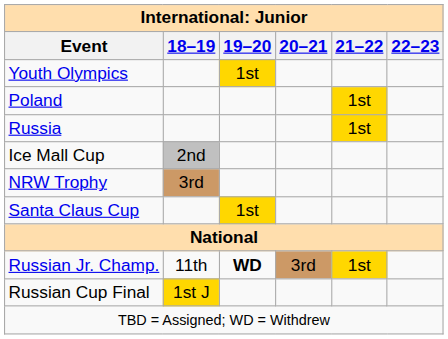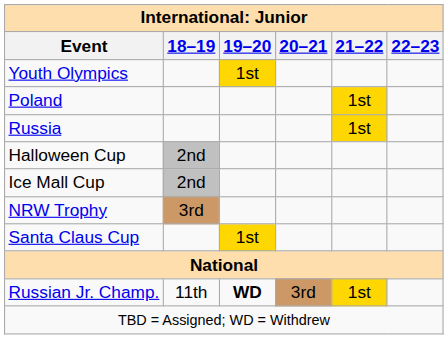 <table class="wikitable" style="text-align:center">
 <tr>
 <th colspan="6" style="background-color: #ffdead; " align="center">International: Junior</th>
 </tr>
 <tr>
 <th>Event</th>
 <th><a href='#'>18–19</a></th>
 <th><a href='#'>19–20</a></th>
 <th><a href='#'>20–21</a></th>
 <th><a href='#'>21–22</a></th>
 <th><a href='#'>22–23</a></th>
 </tr>
 <tr>
 <td align=left><a href='#'>Youth Olympics</a></td>
 <td></td>
 <td bgcolor=gold>1st</td>
 <td></td>
 <td></td>
 <td></td>
 </tr>
 <tr>
 <td align=left> <a href='#'>Poland</a></td>
 <td></td>
 <td></td>
 <td></td>
 <td bgcolor=gold>1st</td>
 <td></td>
 </tr>
 <tr>
 <td align=left> <a href='#'>Russia</a></td>
 <td></td>
 <td></td>
 <td></td>
 <td bgcolor=gold>1st</td>
+<td></td>
+</tr>
+<tr>
+<td align=left>Halloween Cup</td>
+<td bgcolor=silver>2nd</td>
+<td></td>
+<td></td>
+<td></td>
 <td></td>
 </tr>
 <tr>
 <td align=left>Ice Mall Cup</td>
 <td bgcolor="silver">2nd</td>
 <td></td>
 <td></td>
 <td></td>
 <td></td>
 </tr>
 <tr>
 <td align=left><a href='#'>NRW Trophy</a></td>
 <td bgcolor=cc9966>3rd</td>
 <td></td>
 <td></td>
 <td></td>
 <td></td>
 </tr>
 <tr>
 <td align=left><a href='#'>Santa Claus Cup</a></td>
 <td></td>
 <td bgcolor=gold>1st</td>
 <td></td>
 <td></td>
 <td></td>
 </tr>
 <tr>
 <th colspan="6" style="background-color: #ffdead; " align="center">National</th>
 </tr>
 <tr>
 <td align=left><a href='#'>Russian Jr. Champ.</a></td>
 <td>11th</td>
 <td><strong>WD</strong></td>
 <td bgcolor=cc9966>3rd</td>
 <td bgcolor=gold>1st</td>
 <td></td>
 </tr>
 <tr>
-<td align=left>Russian Cup Final</td>
-<td bgcolor=gold>1st J</td>
-<td></td>
-<td></td>
-<td></td>
-<td></td>
-</tr>
-<tr>
 <td colspan="6" align="center"><small> TBD = Assigned; WD = Withdrew </small></td>
 </tr>
 </table>
